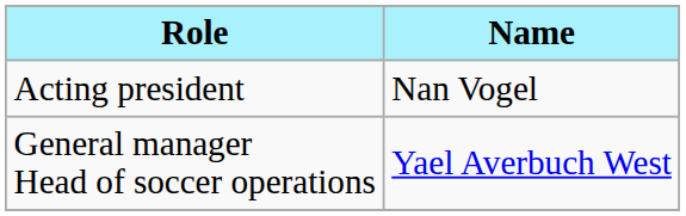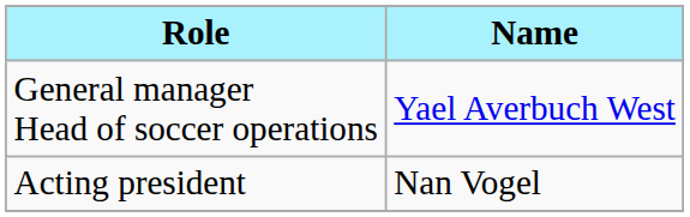 <table class="wikitable">
 <tr>
 </tr>
 <tr>
 <th style="background:#A9F1FD; color:#000;" scope="col">Role</th>
 <th style="background:#A9F1FD; color:#000;" scope="col">Name</th>
 </tr>
 <tr>
+<td>General manager<br>Head of soccer operations</td>
+<td><a href='#'>Yael Averbuch West</a></td>
+</tr>
+<tr>
 <td>Acting president</td>
 <td>Nan Vogel</td>
 </tr>
 <tr>
-<td>General manager<br>Head of soccer operations</td>
-<td><a href='#'>Yael Averbuch West</a></td>
-</tr>
-<tr>
 </tr>
 </table>
